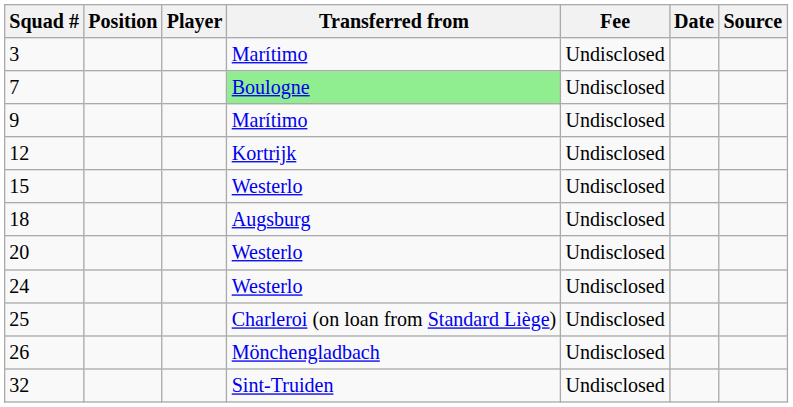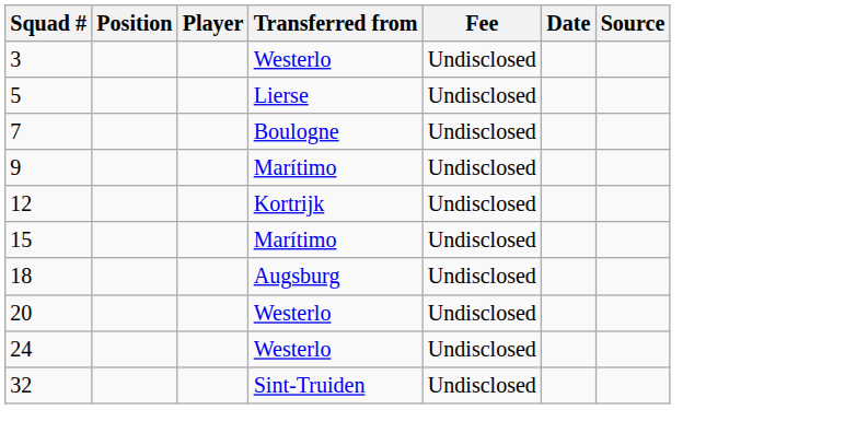 <table class="wikitable sortable" style="text-align:center; font-size:95%; text-align:left">
 <tr>
 <th><strong>Squad #</strong></th>
 <th><strong>Position</strong></th>
 <th><strong>Player</strong></th>
 <th><strong>Transferred from</strong></th>
 <th><strong>Fee</strong></th>
 <th><strong>Date</strong></th>
 <th><strong>Source</strong></th>
 </tr>
 <tr>
 <td>3</td>
 <td></td>
 <td></td>
-<td> <a href='#'>Marítimo</a></td>
+<td> <a href='#'>Westerlo</a></td>
+<td>Undisclosed</td>
+<td></td>
+<td></td>
+</tr>
+<tr>
+<td>5</td>
+<td></td>
+<td></td>
+<td> <a href='#'>Lierse</a></td>
 <td>Undisclosed</td>
 <td></td>
 <td></td>
 </tr>
 <tr>
 <td>7</td>
 <td></td>
 <td></td>
-<td style="background: lightgreen;"> <a href='#'>Boulogne</a></td>
+<td> <a href='#'>Boulogne</a></td>
 <td>Undisclosed</td>
 <td></td>
 <td></td>
 </tr>
 <tr>
 <td>9</td>
 <td></td>
 <td></td>
 <td> <a href='#'>Marítimo</a></td>
 <td>Undisclosed</td>
 <td></td>
 <td></td>
 </tr>
 <tr>
 <td>12</td>
 <td></td>
 <td></td>
 <td> <a href='#'>Kortrijk</a></td>
 <td>Undisclosed</td>
 <td></td>
 <td></td>
 </tr>
 <tr>
 <td>15</td>
 <td></td>
 <td></td>
-<td> <a href='#'>Westerlo</a></td>
+<td> <a href='#'>Marítimo</a></td>
 <td>Undisclosed</td>
 <td></td>
 <td></td>
 </tr>
 <tr>
 <td>18</td>
 <td></td>
 <td></td>
 <td> <a href='#'>Augsburg</a></td>
 <td>Undisclosed</td>
 <td></td>
 <td></td>
 </tr>
 <tr>
 <td>20</td>
 <td></td>
 <td></td>
 <td> <a href='#'>Westerlo</a></td>
 <td>Undisclosed</td>
 <td></td>
 <td></td>
 </tr>
 <tr>
 <td>24</td>
 <td></td>
 <td></td>
 <td> <a href='#'>Westerlo</a></td>
 <td>Undisclosed</td>
 <td></td>
 <td></td>
 </tr>
 <tr>
-<td>25</td>
-<td></td>
-<td></td>
-<td> <a href='#'>Charleroi</a> (on loan from  <a href='#'>Standard Liège</a>)</td>
-<td>Undisclosed</td>
-<td></td>
-<td></td>
-</tr>
-<tr>
-<td>26</td>
-<td></td>
-<td></td>
-<td> <a href='#'>Mönchengladbach</a></td>
-<td>Undisclosed</td>
-<td></td>
-<td></td>
-</tr>
-<tr>
 <td>32</td>
 <td></td>
 <td></td>
 <td> <a href='#'>Sint-Truiden</a></td>
 <td>Undisclosed</td>
 <td></td>
 <td></td>
 </tr>
 </table>
